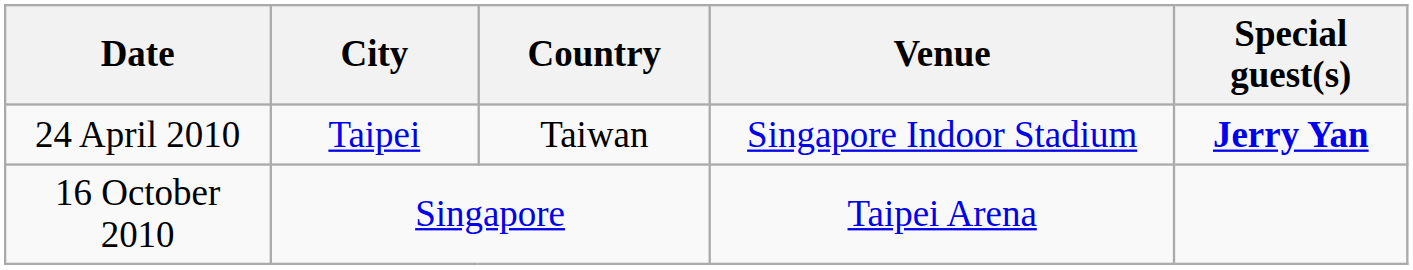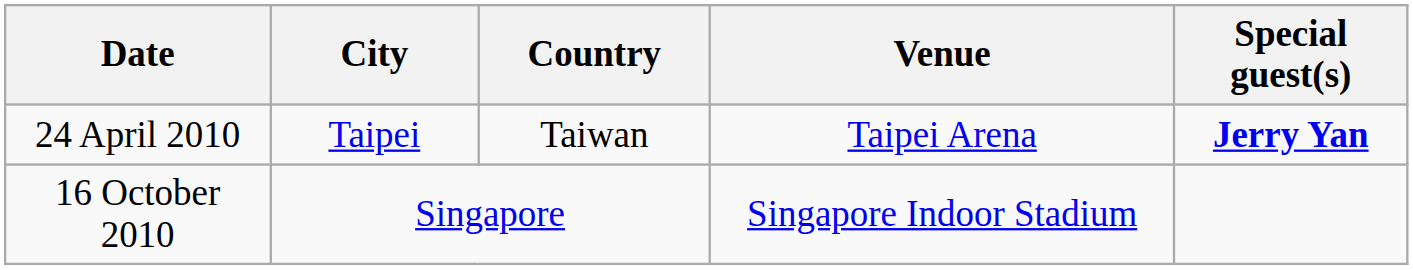 <table class="wikitable" style="text-align:center;">
 <tr>
 <th scope="col" style="width:11em;">Date</th>
 <th scope="col" style="width:8.5em;">City</th>
 <th scope="col" style="width:8.5em;">Country</th>
 <th scope="col" style="width:22em;">Venue</th>
 <th scope="col" style="width:9em;">Special guest(s)</th>
 </tr>
 <tr>
 <td>24 April 2010</td>
 <td><a href='#'>Taipei</a></td>
 <td>Taiwan</td>
-<td><a href='#'>Singapore Indoor Stadium</a></td>
+<td><a href='#'>Taipei Arena</a></td>
 <td align="center"><strong><a href='#'>Jerry Yan</a></strong></td>
 </tr>
 <tr>
 <td>16 October 2010</td>
 <td colspan="2"><a href='#'>Singapore</a></td>
-<td><a href='#'>Taipei Arena</a></td>
+<td><a href='#'>Singapore Indoor Stadium</a></td>
 <td></td>
 </tr>
 </table>
